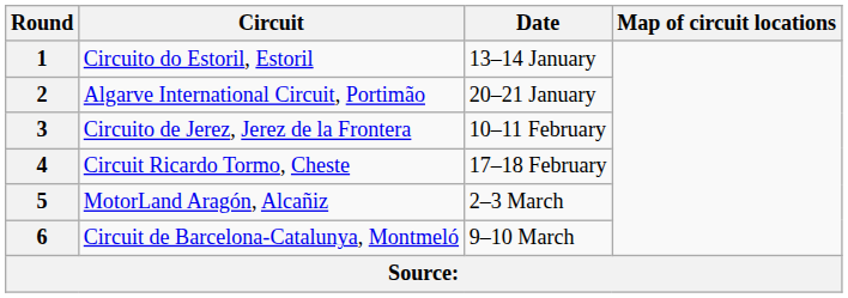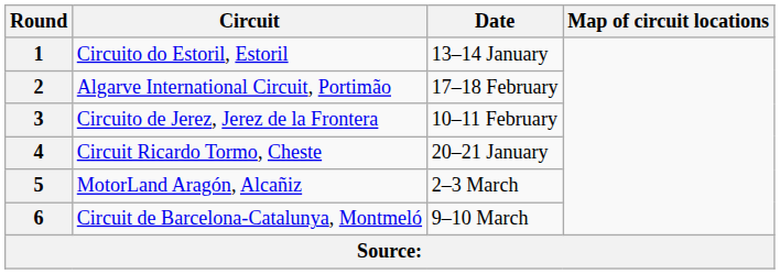 <table class="wikitable" style="font-size: 85%">
 <tr>
 <th>Round</th>
 <th>Circuit</th>
 <th>Date</th>
 <th>Map of circuit locations</th>
 </tr>
 <tr>
 <th>1</th>
 <td> <a href='#'>Circuito do Estoril</a>, <a href='#'>Estoril</a></td>
 <td>13–14 January</td>
 <td rowspan="6"></td>
 </tr>
 <tr>
 <th>2</th>
 <td> <a href='#'>Algarve International Circuit</a>, <a href='#'>Portimão</a></td>
-<td>20–21 January</td>
+<td>17–18 February</td>
 </tr>
 <tr>
 <th>3</th>
 <td> <a href='#'>Circuito de Jerez</a>, <a href='#'>Jerez de la Frontera</a></td>
 <td>10–11 February</td>
 </tr>
 <tr>
 <th>4</th>
 <td> <a href='#'>Circuit Ricardo Tormo</a>, <a href='#'>Cheste</a></td>
-<td>17–18 February</td>
+<td>20–21 January</td>
 </tr>
 <tr>
 <th>5</th>
 <td> <a href='#'>MotorLand Aragón</a>, <a href='#'>Alcañiz</a></td>
 <td>2–3 March</td>
 </tr>
 <tr>
 <th>6</th>
 <td> <a href='#'>Circuit de Barcelona-Catalunya</a>, <a href='#'>Montmeló</a></td>
 <td>9–10 March</td>
 </tr>
 <tr>
 <th colspan="4">Source:</th>
 </tr>
 </table>
